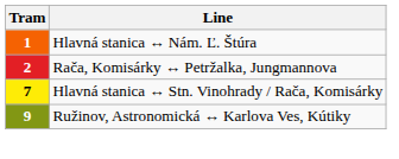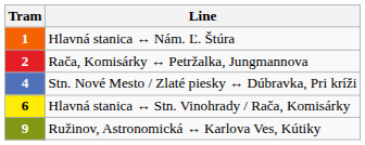 <table class="wikitable">
 <tr>
 <th>Tram</th>
 <th>Line</th>
 </tr>
 <tr>
 <td align="center" style="color: white; background-color: #F56202"><strong>1</strong></td>
 <td>Hlavná stanica ↔ Nám. Ľ. Štúra</td>
 </tr>
 <tr>
 <td align="center" style="color: white; background-color: #E31F25"><strong>2</strong></td>
 <td>Rača, Komisárky ↔ Petržalka, Jungmannova</td>
 </tr>
 <tr>
-<td align="center" style="color: black; background-color: #FEEC06"><strong>7</strong></td>
+<td align="center" style="color: white; background-color: #4F71B9"><strong>4</strong></td>
+<td>Stn. Nové Mesto / Zlaté piesky ↔ Dúbravka, Pri kríži</td>
+</tr>
+<tr>
+<td align="center" style="color: black; background-color: #FEEC06"><strong>6</strong></td>
 <td>Hlavná stanica ↔ Stn. Vinohrady / Rača, Komisárky</td>
 </tr>
 <tr>
 <td align="center" style="color: white; background-color: #829714"><strong>9</strong></td>
 <td>Ružinov, Astronomická ↔ Karlova Ves, Kútiky</td>
 </tr>
 </table>
